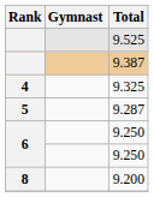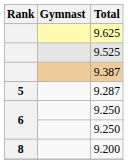 <table class="wikitable sortable" style="text-align:center; font-size:95%">
 <tr>
 <th scope=col>Rank</th>
 <th scope=col>Gymnast </th>
 <th scope=col>Total</th>
+</tr>
+<tr bgcolor=fffcaf>
+<th scope=row style="text-align:center"></th>
+<td align=left> </td>
+<td>9.625</td>
 </tr>
 <tr bgcolor=e5e5e5>
 <th scope=row style="text-align:center"></th>
 <td align=left> </td>
 <td>9.525</td>
 </tr>
 <tr bgcolor=eecc99>
 <th scope=row style="text-align:center"></th>
 <td align=left> </td>
 <td>9.387</td>
-</tr>
-<tr>
-<th scope=row style="text-align:center">4</th>
-<td align=left> </td>
-<td>9.325</td>
 </tr>
 <tr>
 <th scope=row style="text-align:center">5</th>
 <td align=left> </td>
 <td>9.287</td>
 </tr>
 <tr>
 <th scope=row style="text-align:center" rowspan=2>6</th>
 <td align=left> </td>
 <td>9.250</td>
 </tr>
 <tr>
 <td align=left> </td>
 <td>9.250</td>
 </tr>
 <tr>
 <th scope=row style="text-align:center">8</th>
 <td align=left> </td>
 <td>9.200</td>
 </tr>
 <tr>
 </tr>
 </table>
